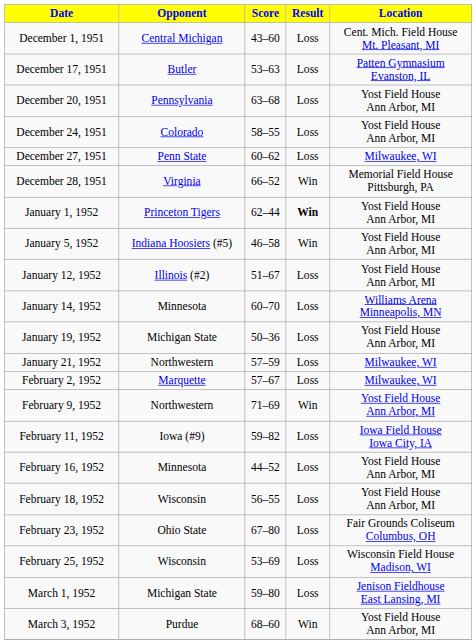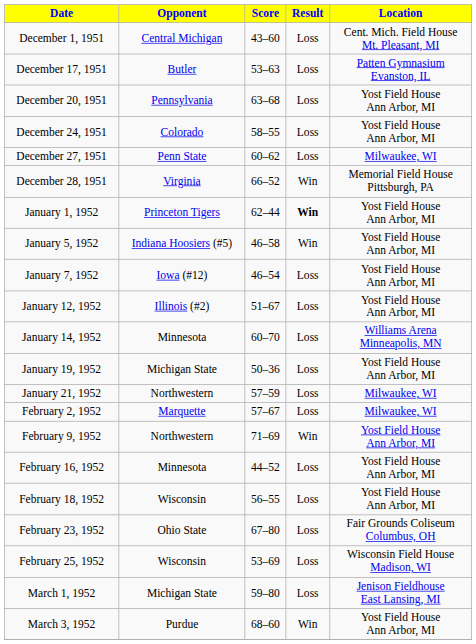 <table class="wikitable" width="650">
 <tr align="center"  style="background:yellow;color:blue;">
 <td><strong>Date</strong></td>
 <td><strong>Opponent</strong></td>
 <td><strong>Score</strong></td>
 <td><strong>Result</strong></td>
 <td><strong>Location</strong></td>
 </tr>
 <tr align="center" bgcolor="">
 <td>December 1, 1951</td>
 <td><a href='#'>Central Michigan</a></td>
 <td>43–60</td>
 <td>Loss</td>
 <td>Cent. Mich. Field House<br><a href='#'>Mt. Pleasant, MI</a></td>
 </tr>
 <tr align="center" bgcolor="">
 <td>December 17, 1951</td>
 <td><a href='#'>Butler</a></td>
 <td>53–63</td>
 <td>Loss</td>
 <td><a href='#'>Patten Gymnasium</a><br><a href='#'>Evanston, IL</a></td>
 </tr>
 <tr align="center" bgcolor="">
 <td>December 20, 1951</td>
 <td><a href='#'>Pennsylvania</a></td>
 <td>63–68</td>
 <td>Loss</td>
 <td>Yost Field House<br>Ann Arbor, MI</td>
 </tr>
 <tr align="center" bgcolor="">
 <td>December 24, 1951</td>
 <td><a href='#'>Colorado</a></td>
 <td>58–55</td>
 <td>Loss</td>
 <td>Yost Field House<br>Ann Arbor, MI</td>
 </tr>
 <tr align="center" bgcolor="">
 <td>December 27, 1951</td>
 <td><a href='#'>Penn State</a></td>
 <td>60–62</td>
 <td>Loss</td>
 <td><a href='#'>Milwaukee, WI</a></td>
 </tr>
 <tr align="center" bgcolor="">
 <td>December 28, 1951</td>
 <td><a href='#'>Virginia</a></td>
 <td>66–52</td>
 <td>Win</td>
 <td>Memorial Field House<br>Pittsburgh, PA</td>
 </tr>
 <tr align="center" bgcolor="">
 <td>January 1, 1952</td>
 <td><a href='#'>Princeton Tigers</a></td>
 <td>62–44</td>
 <td><strong>Win</strong></td>
 <td>Yost Field House<br>Ann Arbor, MI</td>
 </tr>
 <tr align="center" bgcolor="">
 <td>January 5, 1952</td>
 <td><a href='#'>Indiana Hoosiers</a> (#5)</td>
 <td>46–58</td>
 <td>Win</td>
 <td>Yost Field House<br>Ann Arbor, MI</td>
 </tr>
 <tr align="center" bgcolor="">
+<td>January 7, 1952</td>
+<td><a href='#'>Iowa</a> (#12)</td>
+<td>46–54</td>
+<td>Loss</td>
+<td>Yost Field House<br>Ann Arbor, MI</td>
+</tr>
+<tr align="center" bgcolor="">
 <td>January 12, 1952</td>
 <td><a href='#'>Illinois</a> (#2)</td>
 <td>51–67</td>
 <td>Loss</td>
 <td>Yost Field House<br>Ann Arbor, MI</td>
 </tr>
 <tr align="center" bgcolor="">
 <td>January 14, 1952</td>
 <td>Minnesota</td>
 <td>60–70</td>
 <td>Loss</td>
 <td><a href='#'>Williams Arena</a><br><a href='#'>Minneapolis, MN</a></td>
 </tr>
 <tr align="center" bgcolor="">
 <td>January 19, 1952</td>
 <td>Michigan State</td>
 <td>50–36</td>
 <td>Loss</td>
 <td>Yost Field House<br>Ann Arbor, MI</td>
 </tr>
 <tr align="center" bgcolor="">
 <td>January 21, 1952</td>
 <td>Northwestern</td>
 <td>57–59</td>
 <td>Loss</td>
 <td><a href='#'>Milwaukee, WI</a></td>
 </tr>
 <tr align="center" bgcolor="">
 <td>February 2, 1952</td>
 <td><a href='#'>Marquette</a></td>
 <td>57–67</td>
 <td>Loss</td>
 <td><a href='#'>Milwaukee, WI</a></td>
 </tr>
 <tr align="center" bgcolor="">
 <td>February 9, 1952</td>
 <td>Northwestern</td>
 <td>71–69</td>
 <td>Win</td>
 <td><a href='#'>Yost Field House</a><br><a href='#'>Ann Arbor, MI</a></td>
-</tr>
-<tr align="center" bgcolor="">
-<td>February 11, 1952</td>
-<td>Iowa (#9)</td>
-<td>59–82</td>
-<td>Loss</td>
-<td><a href='#'>Iowa Field House</a><br><a href='#'>Iowa City, IA</a></td>
 </tr>
 <tr align="center" bgcolor="">
 <td>February 16, 1952</td>
 <td>Minnesota</td>
 <td>44–52</td>
 <td>Loss</td>
 <td>Yost Field House<br>Ann Arbor, MI</td>
 </tr>
 <tr align="center" bgcolor="">
 <td>February 18, 1952</td>
 <td>Wisconsin</td>
 <td>56–55</td>
 <td>Loss</td>
 <td>Yost Field House<br>Ann Arbor, MI</td>
 </tr>
 <tr align="center" bgcolor="">
 <td>February 23, 1952</td>
 <td>Ohio State</td>
 <td>67–80</td>
 <td>Loss</td>
 <td>Fair Grounds Coliseum<br><a href='#'>Columbus, OH</a></td>
 </tr>
 <tr align="center" bgcolor="">
 <td>February 25, 1952</td>
 <td>Wisconsin</td>
 <td>53–69</td>
 <td>Loss</td>
 <td>Wisconsin Field House<br><a href='#'>Madison, WI</a></td>
 </tr>
 <tr align="center" bgcolor="">
 <td>March 1, 1952</td>
 <td>Michigan State</td>
 <td>59–80</td>
 <td>Loss</td>
 <td><a href='#'>Jenison Fieldhouse</a><br><a href='#'>East Lansing, MI</a></td>
 </tr>
 <tr align="center" bgcolor="">
 <td>March 3, 1952</td>
 <td>Purdue</td>
 <td>68–60</td>
 <td>Win</td>
 <td>Yost Field House<br>Ann Arbor, MI</td>
 </tr>
 <tr align="center" bgcolor="">
 </tr>
 </table>
